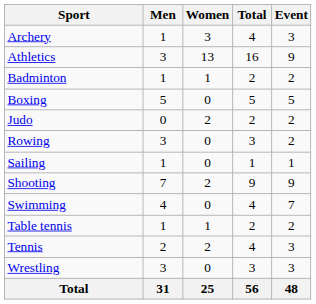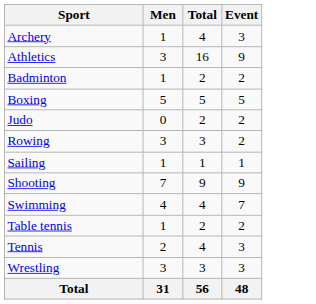 <table class="wikitable sortable" style="text-align:center">
 <tr>
 <th width=160>Sport</th>
 <th width=40>Men</th>
-<th width=40>Women</th>
 <th width=40>Total</th>
 <th width=40>Event</th>
 </tr>
 <tr>
 <td align=left><a href='#'>Archery</a></td>
 <td>1</td>
-<td>3</td>
 <td>4</td>
 <td>3</td>
 </tr>
 <tr>
 <td align=left><a href='#'>Athletics</a></td>
 <td>3</td>
-<td>13</td>
 <td>16</td>
 <td>9</td>
 </tr>
 <tr>
 <td align=left><a href='#'>Badminton</a></td>
-<td>1</td>
 <td>1</td>
 <td>2</td>
 <td>2</td>
 </tr>
 <tr>
 <td align=left><a href='#'>Boxing</a></td>
 <td>5</td>
-<td>0</td>
 <td>5</td>
 <td>5</td>
 </tr>
 <tr>
 <td align=left><a href='#'>Judo</a></td>
 <td>0</td>
 <td>2</td>
 <td>2</td>
-<td>2</td>
 </tr>
 <tr>
 <td align=left><a href='#'>Rowing</a></td>
 <td>3</td>
-<td>0</td>
 <td>3</td>
 <td>2</td>
 </tr>
 <tr>
 <td align=left><a href='#'>Sailing</a></td>
 <td>1</td>
-<td>0</td>
 <td>1</td>
 <td>1</td>
 </tr>
 <tr>
 <td align=left><a href='#'>Shooting</a></td>
 <td>7</td>
-<td>2</td>
 <td>9</td>
 <td>9</td>
 </tr>
 <tr>
 <td align=left><a href='#'>Swimming</a></td>
 <td>4</td>
-<td>0</td>
 <td>4</td>
 <td>7</td>
 </tr>
 <tr>
 <td align=left><a href='#'>Table tennis</a></td>
-<td>1</td>
 <td>1</td>
 <td>2</td>
 <td>2</td>
 </tr>
 <tr>
 <td align=left><a href='#'>Tennis</a></td>
 <td>2</td>
-<td>2</td>
 <td>4</td>
 <td>3</td>
 </tr>
 <tr>
 <td align=left><a href='#'>Wrestling</a></td>
 <td>3</td>
-<td>0</td>
 <td>3</td>
 <td>3</td>
 </tr>
 <tr>
 <th>Total</th>
 <th>31</th>
-<th>25</th>
 <th>56</th>
 <th>48</th>
 </tr>
 </table>
